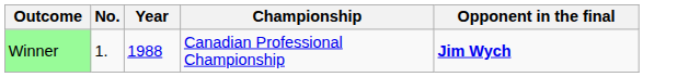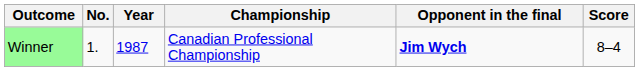 <table class="wikitable">
 <tr>
 <th width="80">Outcome</th>
 <th width="20">No.</th>
 <th width="50">Year</th>
 <th width="250">Championship</th>
 <th width="200">Opponent in the final</th>
+<th width="50">Score</th>
 </tr>
 <tr>
 <td style="background:#98FB98">Winner</td>
 <td>1.</td>
-<td><a href='#'>1988</a></td>
+<td><a href='#'>1987</a></td>
 <td><a href='#'>Canadian Professional Championship</a></td>
 <td><strong> <a href='#'>Jim Wych</a></strong></td>
+<td align="center">8–4</td>
 </tr>
 </table>
